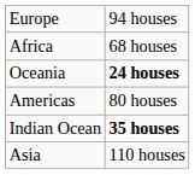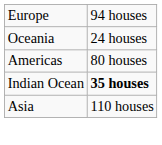 <table class="wikitable">
 <tr>
 <td>Europe</td>
 <td>94 houses</td>
 </tr>
 <tr>
-<td>Africa</td>
-<td>68 houses</td>
-</tr>
-<tr>
 <td>Oceania</td>
-<td><strong>24 houses</strong></td>
+<td>24 houses</td>
 </tr>
 <tr>
 <td>Americas</td>
 <td>80 houses</td>
 </tr>
 <tr>
 <td>Indian Ocean</td>
 <td><strong>35 houses</strong></td>
 </tr>
 <tr>
 <td>Asia</td>
 <td>110 houses</td>
 </tr>
 </table>
